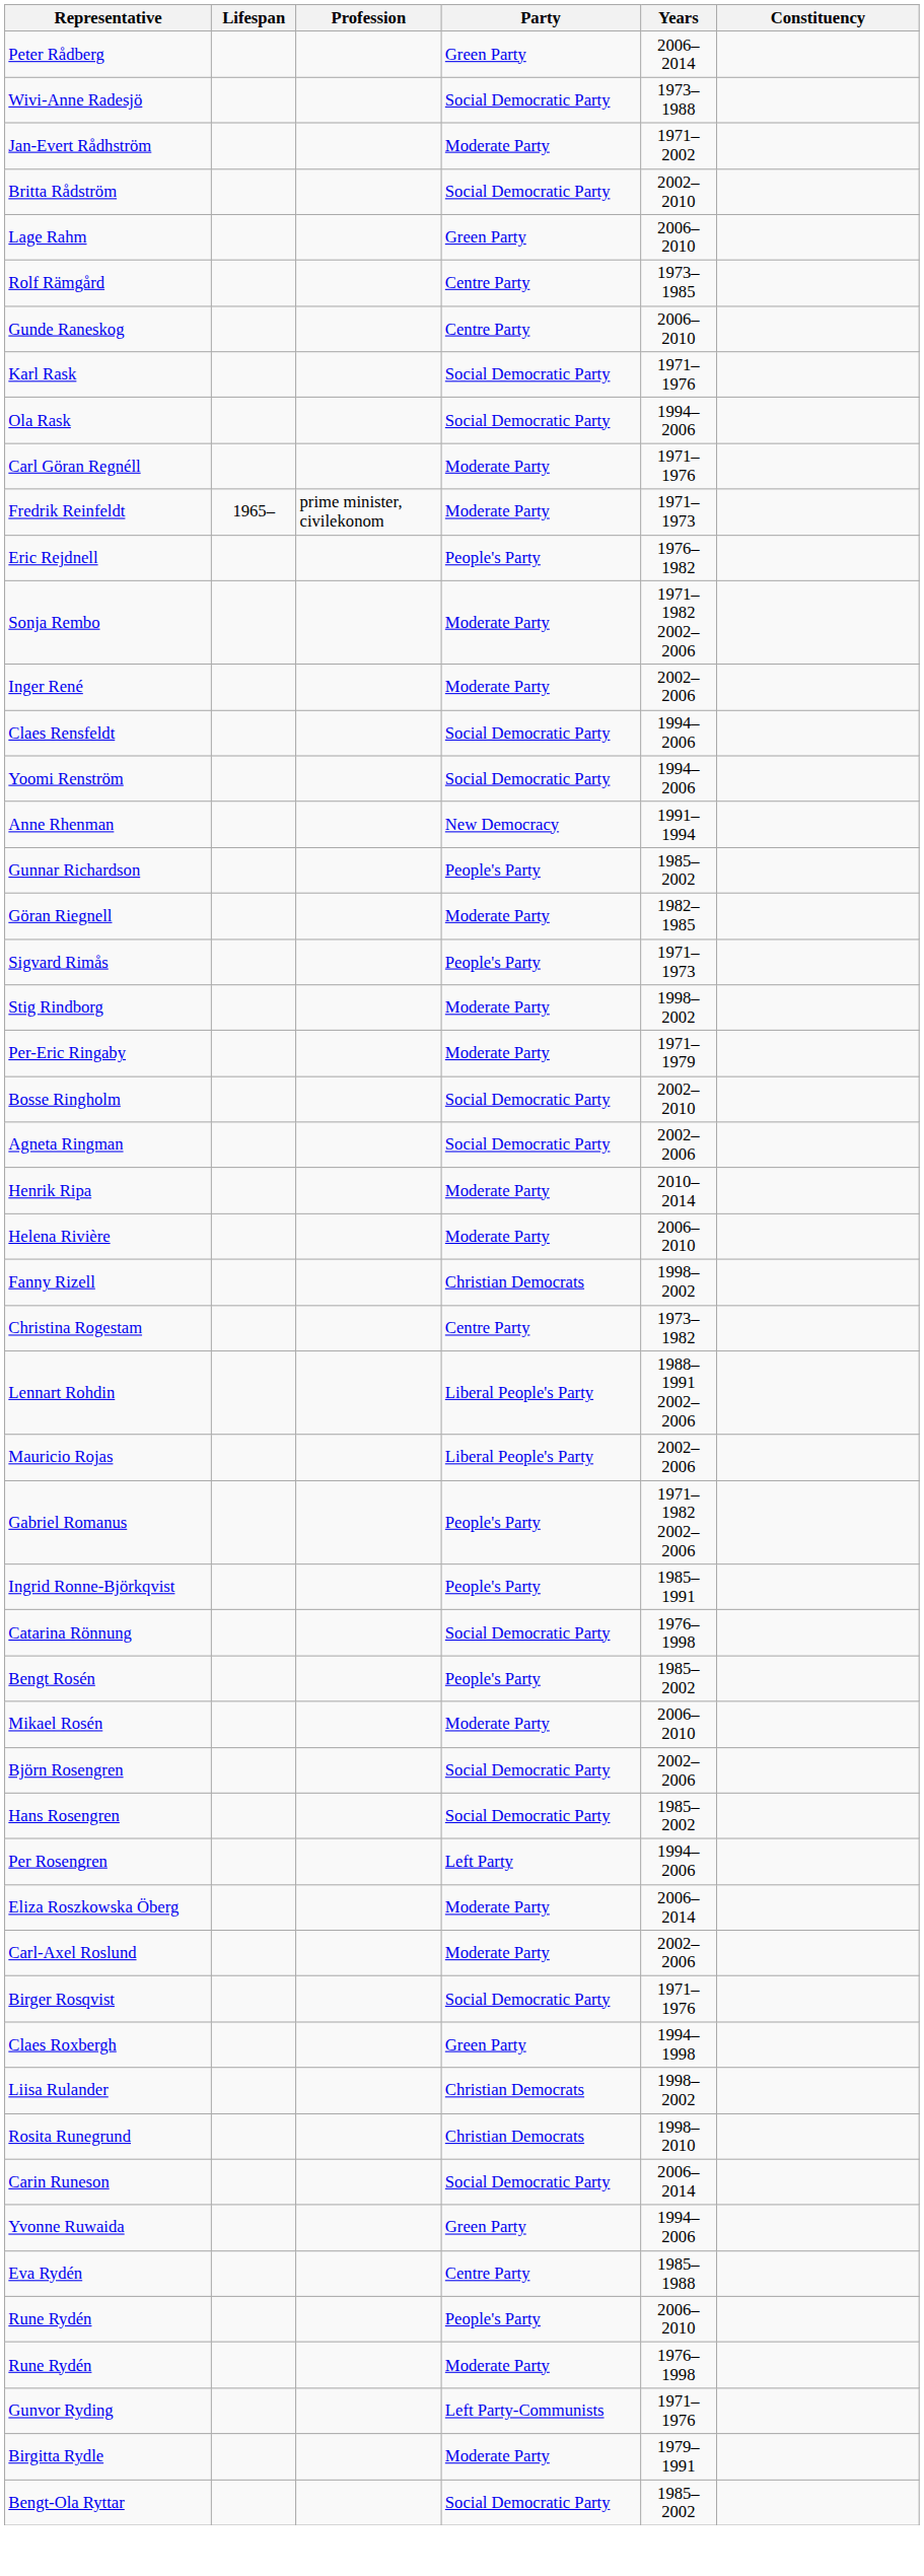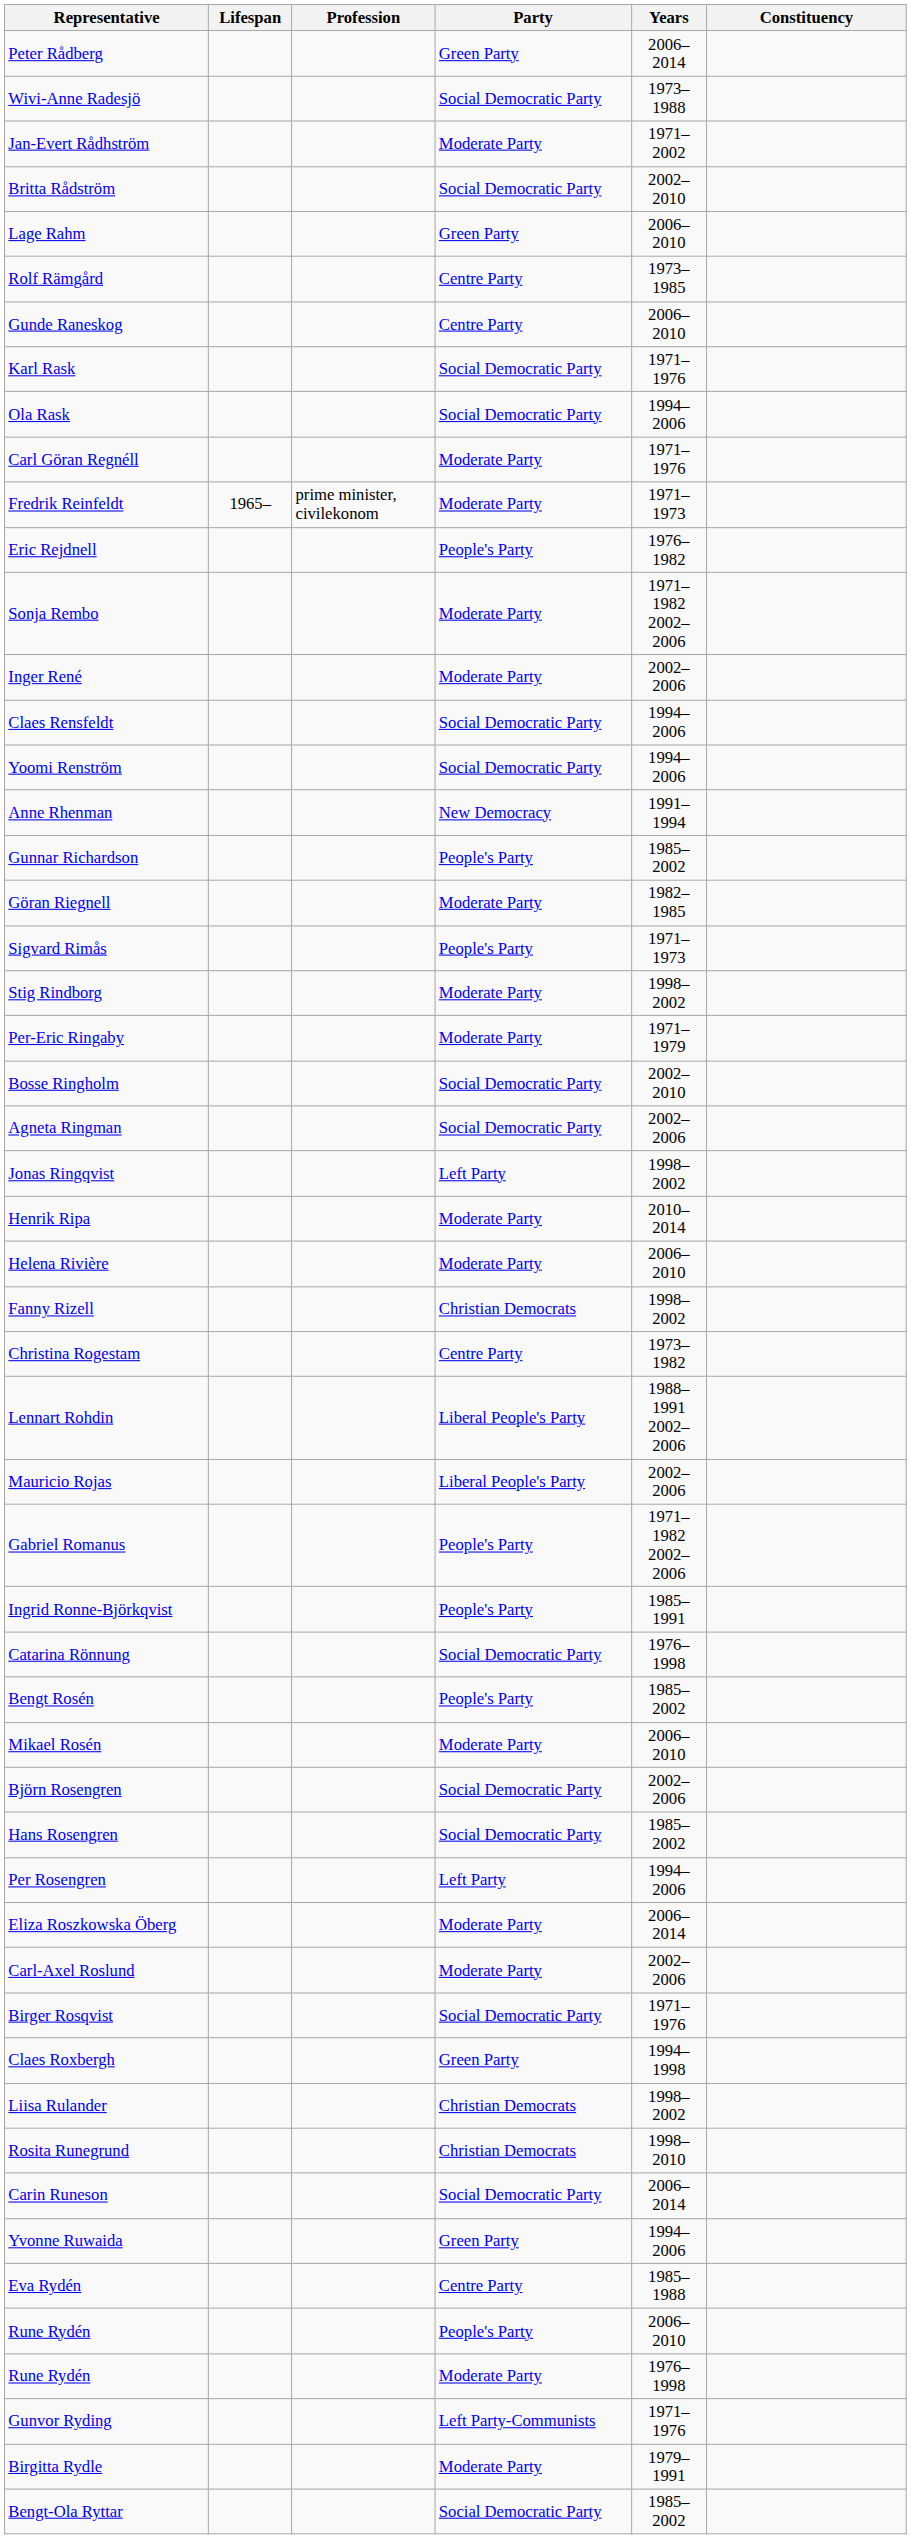 <table class="wikitable">
 <tr>
 <th style="width:15em">Representative</th>
 <th style="width:5em">Lifespan</th>
 <th style="width:10em">Profession</th>
 <th style="width:15em">Party</th>
 <th style="width:5em">Years</th>
 <th style="width:15em">Constituency</th>
 </tr>
 <tr>
 <td><a href='#'>Peter Rådberg</a></td>
 <td align=center></td>
 <td></td>
 <td> <a href='#'>Green Party</a></td>
 <td align=center>2006–2014</td>
 <td></td>
 </tr>
 <tr>
 <td><a href='#'>Wivi-Anne Radesjö</a></td>
 <td align=center></td>
 <td></td>
 <td> <a href='#'>Social Democratic Party</a></td>
 <td align=center>1973–1988</td>
 <td></td>
 </tr>
 <tr>
 <td><a href='#'>Jan-Evert Rådhström</a></td>
 <td align=center></td>
 <td></td>
 <td> <a href='#'>Moderate Party</a></td>
 <td align=center>1971–2002</td>
 <td></td>
 </tr>
 <tr>
 <td><a href='#'>Britta Rådström</a></td>
 <td align=center></td>
 <td></td>
 <td> <a href='#'>Social Democratic Party</a></td>
 <td align=center>2002–2010</td>
 <td></td>
 </tr>
 <tr>
 <td><a href='#'>Lage Rahm</a></td>
 <td align=center></td>
 <td></td>
 <td> <a href='#'>Green Party</a></td>
 <td align=center>2006–2010</td>
 <td></td>
 </tr>
 <tr>
 <td><a href='#'>Rolf Rämgård</a></td>
 <td align=center></td>
 <td></td>
 <td> <a href='#'>Centre Party</a></td>
 <td align=center>1973–1985</td>
 <td></td>
 </tr>
 <tr>
 <td><a href='#'>Gunde Raneskog</a></td>
 <td align=center></td>
 <td></td>
 <td> <a href='#'>Centre Party</a></td>
 <td align=center>2006–2010</td>
 <td></td>
 </tr>
 <tr>
 <td><a href='#'>Karl Rask</a></td>
 <td align=center></td>
 <td></td>
 <td> <a href='#'>Social Democratic Party</a></td>
 <td align=center>1971–1976</td>
 <td></td>
 </tr>
 <tr>
 <td><a href='#'>Ola Rask</a></td>
 <td align=center></td>
 <td></td>
 <td> <a href='#'>Social Democratic Party</a></td>
 <td align=center>1994–2006</td>
 <td></td>
 </tr>
 <tr>
 <td><a href='#'>Carl Göran Regnéll</a></td>
 <td align=center></td>
 <td></td>
 <td> <a href='#'>Moderate Party</a></td>
 <td align=center>1971–1976</td>
 <td></td>
 </tr>
 <tr>
 <td><a href='#'>Fredrik Reinfeldt</a></td>
 <td align=center>1965–</td>
 <td>prime minister, civilekonom</td>
 <td> <a href='#'>Moderate Party</a></td>
 <td align=center>1971–1973</td>
 <td></td>
 </tr>
 <tr>
 <td><a href='#'>Eric Rejdnell</a></td>
 <td align=center></td>
 <td></td>
 <td> <a href='#'>People's Party</a></td>
 <td align=center>1976–1982</td>
 <td></td>
 </tr>
 <tr>
 <td><a href='#'>Sonja Rembo</a></td>
 <td align=center></td>
 <td></td>
 <td> <a href='#'>Moderate Party</a></td>
 <td align=center>1971–1982<br>2002–2006</td>
 <td></td>
 </tr>
 <tr>
 <td><a href='#'>Inger René</a></td>
 <td align=center></td>
 <td></td>
 <td> <a href='#'>Moderate Party</a></td>
 <td align=center>2002–2006</td>
 <td></td>
 </tr>
 <tr>
 <td><a href='#'>Claes Rensfeldt</a></td>
 <td align=center></td>
 <td></td>
 <td> <a href='#'>Social Democratic Party</a></td>
 <td align=center>1994–2006</td>
 <td></td>
 </tr>
 <tr>
 <td><a href='#'>Yoomi Renström</a></td>
 <td align=center></td>
 <td></td>
 <td> <a href='#'>Social Democratic Party</a></td>
 <td align=center>1994–2006</td>
 <td></td>
 </tr>
 <tr>
 <td><a href='#'>Anne Rhenman</a></td>
 <td align=center></td>
 <td></td>
 <td> <a href='#'>New Democracy</a></td>
 <td align=center>1991–1994</td>
 <td></td>
 </tr>
 <tr>
 <td><a href='#'>Gunnar Richardson</a></td>
 <td align=center></td>
 <td></td>
 <td> <a href='#'>People's Party</a></td>
 <td align=center>1985–2002</td>
 <td></td>
 </tr>
 <tr>
 <td><a href='#'>Göran Riegnell</a></td>
 <td align=center></td>
 <td></td>
 <td> <a href='#'>Moderate Party</a></td>
 <td align=center>1982–1985</td>
 <td></td>
 </tr>
 <tr>
 <td><a href='#'>Sigvard Rimås</a></td>
 <td align=center></td>
 <td></td>
 <td> <a href='#'>People's Party</a></td>
 <td align=center>1971–1973</td>
 <td></td>
 </tr>
 <tr>
 <td><a href='#'>Stig Rindborg</a></td>
 <td align=center></td>
 <td></td>
 <td> <a href='#'>Moderate Party</a></td>
 <td align=center>1998–2002</td>
 <td></td>
 </tr>
 <tr>
 <td><a href='#'>Per-Eric Ringaby</a></td>
 <td align=center></td>
 <td></td>
 <td> <a href='#'>Moderate Party</a></td>
 <td align=center>1971–1979</td>
 <td></td>
 </tr>
 <tr>
 <td><a href='#'>Bosse Ringholm</a></td>
 <td align=center></td>
 <td></td>
 <td> <a href='#'>Social Democratic Party</a></td>
 <td align=center>2002–2010</td>
 <td></td>
 </tr>
 <tr>
 <td><a href='#'>Agneta Ringman</a></td>
 <td align=center></td>
 <td></td>
 <td> <a href='#'>Social Democratic Party</a></td>
 <td align=center>2002–2006</td>
+<td></td>
+</tr>
+<tr>
+<td><a href='#'>Jonas Ringqvist</a></td>
+<td align=center></td>
+<td></td>
+<td> <a href='#'>Left Party</a></td>
+<td align=center>1998–2002</td>
 <td></td>
 </tr>
 <tr>
 <td><a href='#'>Henrik Ripa</a></td>
 <td align=center></td>
 <td></td>
 <td> <a href='#'>Moderate Party</a></td>
 <td align=center>2010–2014</td>
 <td></td>
 </tr>
 <tr>
 <td><a href='#'>Helena Rivière</a></td>
 <td align=center></td>
 <td></td>
 <td> <a href='#'>Moderate Party</a></td>
 <td align=center>2006–2010</td>
 <td></td>
 </tr>
 <tr>
 <td><a href='#'>Fanny Rizell</a></td>
 <td align=center></td>
 <td></td>
 <td> <a href='#'>Christian Democrats</a></td>
 <td align=center>1998–2002</td>
 <td></td>
 </tr>
 <tr>
 <td><a href='#'>Christina Rogestam</a></td>
 <td align=center></td>
 <td></td>
 <td> <a href='#'>Centre Party</a></td>
 <td align=center>1973–1982</td>
 <td></td>
 </tr>
 <tr>
 <td><a href='#'>Lennart Rohdin</a></td>
 <td align=center></td>
 <td></td>
 <td> <a href='#'>Liberal People's Party</a></td>
 <td align=center>1988–1991<br>2002–2006</td>
 <td></td>
 </tr>
 <tr>
 <td><a href='#'>Mauricio Rojas</a></td>
 <td align=center></td>
 <td></td>
 <td> <a href='#'>Liberal People's Party</a></td>
 <td align=center>2002–2006</td>
 <td></td>
 </tr>
 <tr>
 <td><a href='#'>Gabriel Romanus</a></td>
 <td align=center></td>
 <td></td>
 <td> <a href='#'>People's Party</a></td>
 <td align=center>1971–1982<br>2002–2006</td>
 <td></td>
 </tr>
 <tr>
 <td><a href='#'>Ingrid Ronne-Björkqvist</a></td>
 <td align=center></td>
 <td></td>
 <td> <a href='#'>People's Party</a></td>
 <td align=center>1985–1991</td>
 <td></td>
 </tr>
 <tr>
 <td><a href='#'>Catarina Rönnung</a></td>
 <td align=center></td>
 <td></td>
 <td> <a href='#'>Social Democratic Party</a></td>
 <td align=center>1976–1998</td>
 <td></td>
 </tr>
 <tr>
 <td><a href='#'>Bengt Rosén</a></td>
 <td align=center></td>
 <td></td>
 <td> <a href='#'>People's Party</a></td>
 <td align=center>1985–2002</td>
 <td></td>
 </tr>
 <tr>
 <td><a href='#'>Mikael Rosén</a></td>
 <td align=center></td>
 <td></td>
 <td> <a href='#'>Moderate Party</a></td>
 <td align=center>2006–2010</td>
 <td></td>
 </tr>
 <tr>
 <td><a href='#'>Björn Rosengren</a></td>
 <td align=center></td>
 <td></td>
 <td> <a href='#'>Social Democratic Party</a></td>
 <td align=center>2002–2006</td>
 <td></td>
 </tr>
 <tr>
 <td><a href='#'>Hans Rosengren</a></td>
 <td align=center></td>
 <td></td>
 <td> <a href='#'>Social Democratic Party</a></td>
 <td align=center>1985–2002</td>
 <td></td>
 </tr>
 <tr>
 <td><a href='#'>Per Rosengren</a></td>
 <td align=center></td>
 <td></td>
 <td> <a href='#'>Left Party</a></td>
 <td align=center>1994–2006</td>
 <td></td>
 </tr>
 <tr>
 <td><a href='#'>Eliza Roszkowska Öberg</a></td>
 <td align=center></td>
 <td></td>
 <td> <a href='#'>Moderate Party</a></td>
 <td align=center>2006–2014</td>
 <td></td>
 </tr>
 <tr>
 <td><a href='#'>Carl-Axel Roslund</a></td>
 <td align=center></td>
 <td></td>
 <td> <a href='#'>Moderate Party</a></td>
 <td align=center>2002–2006</td>
 <td></td>
 </tr>
 <tr>
 <td><a href='#'>Birger Rosqvist</a></td>
 <td align=center></td>
 <td></td>
 <td> <a href='#'>Social Democratic Party</a></td>
 <td align=center>1971–1976</td>
 <td></td>
 </tr>
 <tr>
 <td><a href='#'>Claes Roxbergh</a></td>
 <td align=center></td>
 <td></td>
 <td> <a href='#'>Green Party</a></td>
 <td align=center>1994–1998</td>
 <td></td>
 </tr>
 <tr>
 <td><a href='#'>Liisa Rulander</a></td>
 <td align=center></td>
 <td></td>
 <td> <a href='#'>Christian Democrats</a></td>
 <td align=center>1998–2002</td>
 <td></td>
 </tr>
 <tr>
 <td><a href='#'>Rosita Runegrund</a></td>
 <td align=center></td>
 <td></td>
 <td> <a href='#'>Christian Democrats</a></td>
 <td align=center>1998–2010</td>
 <td></td>
 </tr>
 <tr>
 <td><a href='#'>Carin Runeson</a></td>
 <td align=center></td>
 <td></td>
 <td> <a href='#'>Social Democratic Party</a></td>
 <td align=center>2006–2014</td>
 <td></td>
 </tr>
 <tr>
 <td><a href='#'>Yvonne Ruwaida</a></td>
 <td align=center></td>
 <td></td>
 <td> <a href='#'>Green Party</a></td>
 <td align=center>1994–2006</td>
 <td></td>
 </tr>
 <tr>
 <td><a href='#'>Eva Rydén</a></td>
 <td align=center></td>
 <td></td>
 <td> <a href='#'>Centre Party</a></td>
 <td align=center>1985–1988</td>
 <td></td>
 </tr>
 <tr>
 <td><a href='#'>Rune Rydén</a></td>
 <td align=center></td>
 <td></td>
 <td> <a href='#'>People's Party</a></td>
 <td align=center>2006–2010</td>
 <td></td>
 </tr>
 <tr>
 <td><a href='#'>Rune Rydén</a></td>
 <td align=center></td>
 <td></td>
 <td> <a href='#'>Moderate Party</a></td>
 <td align=center>1976–1998</td>
 <td></td>
 </tr>
 <tr>
 <td><a href='#'>Gunvor Ryding</a></td>
 <td align=center></td>
 <td></td>
 <td> <a href='#'>Left Party-Communists</a></td>
 <td align=center>1971–1976</td>
 <td></td>
 </tr>
 <tr>
 <td><a href='#'>Birgitta Rydle</a></td>
 <td align=center></td>
 <td></td>
 <td> <a href='#'>Moderate Party</a></td>
 <td align=center>1979–1991</td>
 <td></td>
 </tr>
 <tr>
 <td><a href='#'>Bengt-Ola Ryttar</a></td>
 <td align=center></td>
 <td></td>
 <td> <a href='#'>Social Democratic Party</a></td>
 <td align=center>1985–2002</td>
 <td></td>
 </tr>
 </table>
